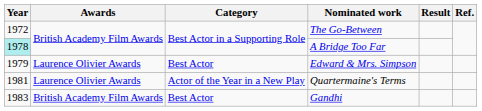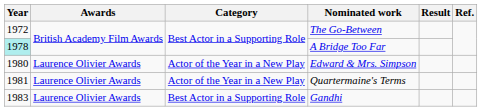 <table class="wikitable">
 <tr>
 <th>Year</th>
 <th>Awards</th>
 <th>Category</th>
 <th>Nominated work</th>
 <th>Result</th>
 <th>Ref.</th>
 </tr>
 <tr>
 <td>1972</td>
 <td rowspan="2"><a href='#'>British Academy Film Awards</a></td>
 <td rowspan="2"><a href='#'>Best Actor in a Supporting Role</a></td>
 <td><a href='#'><em>The Go-Between</em></a></td>
 <td></td>
 <td rowspan="2"></td>
 </tr>
 <tr>
 <td style="background: paleturquoise;">1978</td>
 <td><a href='#'><em>A Bridge Too Far</em></a></td>
 <td></td>
 </tr>
 <tr>
-<td>1979</td>
+<td>1980</td>
 <td><a href='#'>Laurence Olivier Awards</a></td>
-<td><a href='#'>Best Actor</a></td>
+<td><a href='#'>Actor of the Year in a New Play</a></td>
 <td><a href='#'><em>Edward & Mrs. Simpson</em></a></td>
 <td></td>
 <td></td>
 </tr>
 <tr>
 <td>1981</td>
 <td><a href='#'>Laurence Olivier Awards</a></td>
 <td><a href='#'>Actor of the Year in a New Play</a></td>
 <td><em>Quartermaine's Terms</em></td>
 <td></td>
 <td></td>
 </tr>
 <tr>
 <td>1983</td>
-<td><a href='#'>British Academy Film Awards</a></td>
-<td><a href='#'>Best Actor</a></td>
+<td><a href='#'>Laurence Olivier Awards</a></td>
+<td><a href='#'>Best Actor in a Supporting Role</a></td>
 <td><a href='#'><em>Gandhi</em></a></td>
 <td></td>
 <td></td>
 </tr>
 </table>
